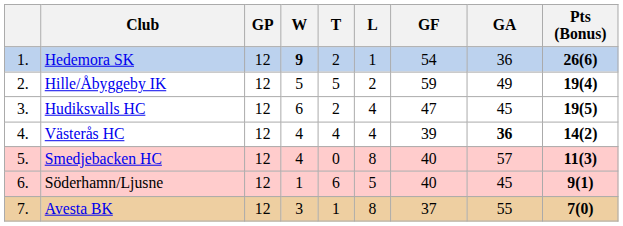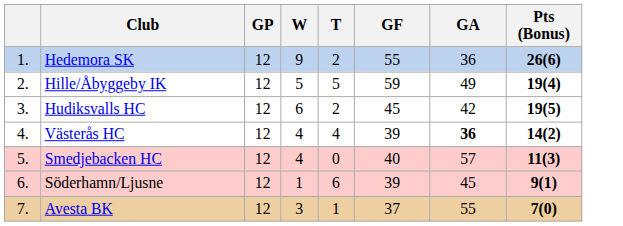 <table class="wikitable">
 <tr>
 <th width="30"></th>
 <th width="200">Club</th>
 <th width="30">GP</th>
 <th width="30">W</th>
 <th width="30">T</th>
-<th width="30">L</th>
 <th width="70">GF</th>
 <th width="70">GA</th>
 <th width="70">Pts (Bonus)</th>
 </tr>
 <tr bgcolor="#BCD2EE" align="center">
 <td>1.</td>
 <td align="left"><a href='#'>Hedemora SK</a></td>
 <td>12</td>
-<td><strong>9</strong></td>
+<td>9</td>
 <td>2</td>
-<td>1</td>
-<td>54</td>
+<td>55</td>
 <td>36</td>
 <td><strong>26(6)</strong></td>
 </tr>
 <tr bgcolor="#FFFFFF" align="center">
 <td>2.</td>
 <td align="left"><a href='#'>Hille/Åbyggeby IK</a></td>
 <td>12</td>
 <td>5</td>
 <td>5</td>
-<td>2</td>
 <td>59</td>
 <td>49</td>
 <td><strong>19(4)</strong></td>
 </tr>
 <tr bgcolor="#FFFFFF" align="center">
 <td>3.</td>
 <td align="left"><a href='#'>Hudiksvalls HC</a></td>
 <td>12</td>
 <td>6</td>
 <td>2</td>
-<td>4</td>
-<td>47</td>
 <td>45</td>
+<td>42</td>
 <td><strong>19(5)</strong></td>
 </tr>
 <tr bgcolor="#FFFFFF" align="center">
 <td>4.</td>
 <td align="left"><a href='#'>Västerås HC</a></td>
 <td>12</td>
-<td>4</td>
 <td>4</td>
 <td>4</td>
 <td>39</td>
 <td><strong>36</strong></td>
 <td><strong>14(2)</strong></td>
 </tr>
 <tr bgcolor="#FFCCCC" align="center">
 <td>5.</td>
 <td align="left"><a href='#'>Smedjebacken HC</a></td>
 <td>12</td>
 <td>4</td>
 <td>0</td>
-<td>8</td>
 <td>40</td>
 <td>57</td>
 <td><strong>11(3)</strong></td>
 </tr>
 <tr bgcolor="#FFCCCC" align="center">
 <td>6.</td>
 <td align="left">Söderhamn/Ljusne</td>
 <td>12</td>
 <td>1</td>
 <td>6</td>
-<td>5</td>
-<td>40</td>
+<td>39</td>
 <td>45</td>
 <td><strong>9(1)</strong></td>
 </tr>
 <tr bgcolor="#EECFA1" align="center">
 <td>7.</td>
 <td align="left"><a href='#'>Avesta BK</a></td>
 <td>12</td>
 <td>3</td>
 <td>1</td>
-<td>8</td>
 <td>37</td>
 <td>55</td>
 <td><strong>7(0)</strong></td>
 </tr>
 </table>
